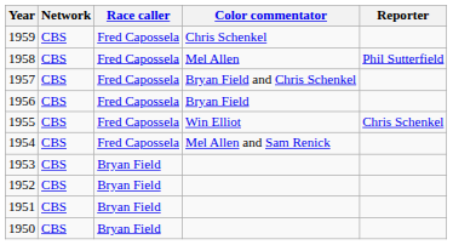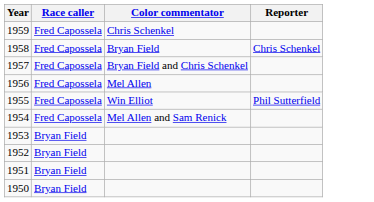 <table class="wikitable">
 <tr>
 <th>Year</th>
-<th>Network</th>
 <th><a href='#'>Race caller</a></th>
 <th><a href='#'>Color commentator</a></th>
 <th>Reporter</th>
 </tr>
 <tr>
 <td>1959</td>
-<td><a href='#'>CBS</a></td>
 <td><a href='#'>Fred Capossela</a></td>
 <td><a href='#'>Chris Schenkel</a></td>
 <td></td>
 </tr>
 <tr>
 <td>1958</td>
-<td><a href='#'>CBS</a></td>
 <td><a href='#'>Fred Capossela</a></td>
-<td><a href='#'>Mel Allen</a></td>
-<td><a href='#'>Phil Sutterfield</a></td>
+<td><a href='#'>Bryan Field</a></td>
+<td><a href='#'>Chris Schenkel</a></td>
 </tr>
 <tr>
 <td>1957</td>
-<td><a href='#'>CBS</a></td>
 <td><a href='#'>Fred Capossela</a></td>
 <td><a href='#'>Bryan Field</a> and <a href='#'>Chris Schenkel</a></td>
 <td></td>
 </tr>
 <tr>
 <td>1956</td>
-<td><a href='#'>CBS</a></td>
 <td><a href='#'>Fred Capossela</a></td>
-<td><a href='#'>Bryan Field</a></td>
+<td><a href='#'>Mel Allen</a></td>
 <td></td>
 </tr>
 <tr>
 <td>1955</td>
-<td><a href='#'>CBS</a></td>
 <td><a href='#'>Fred Capossela</a></td>
 <td><a href='#'>Win Elliot</a></td>
-<td><a href='#'>Chris Schenkel</a></td>
+<td><a href='#'>Phil Sutterfield</a></td>
 </tr>
 <tr>
 <td>1954</td>
-<td><a href='#'>CBS</a></td>
 <td><a href='#'>Fred Capossela</a></td>
 <td><a href='#'>Mel Allen</a> and <a href='#'>Sam Renick</a></td>
 <td></td>
 </tr>
 <tr>
 <td>1953</td>
-<td><a href='#'>CBS</a></td>
 <td><a href='#'>Bryan Field</a></td>
 <td></td>
 <td></td>
 </tr>
 <tr>
 <td>1952</td>
-<td><a href='#'>CBS</a></td>
 <td><a href='#'>Bryan Field</a></td>
 <td></td>
 <td></td>
 </tr>
 <tr>
 <td>1951</td>
-<td><a href='#'>CBS</a></td>
 <td><a href='#'>Bryan Field</a></td>
 <td></td>
 <td></td>
 </tr>
 <tr>
 <td>1950</td>
-<td><a href='#'>CBS</a></td>
 <td><a href='#'>Bryan Field</a></td>
 <td></td>
 <td></td>
 </tr>
 </table>
